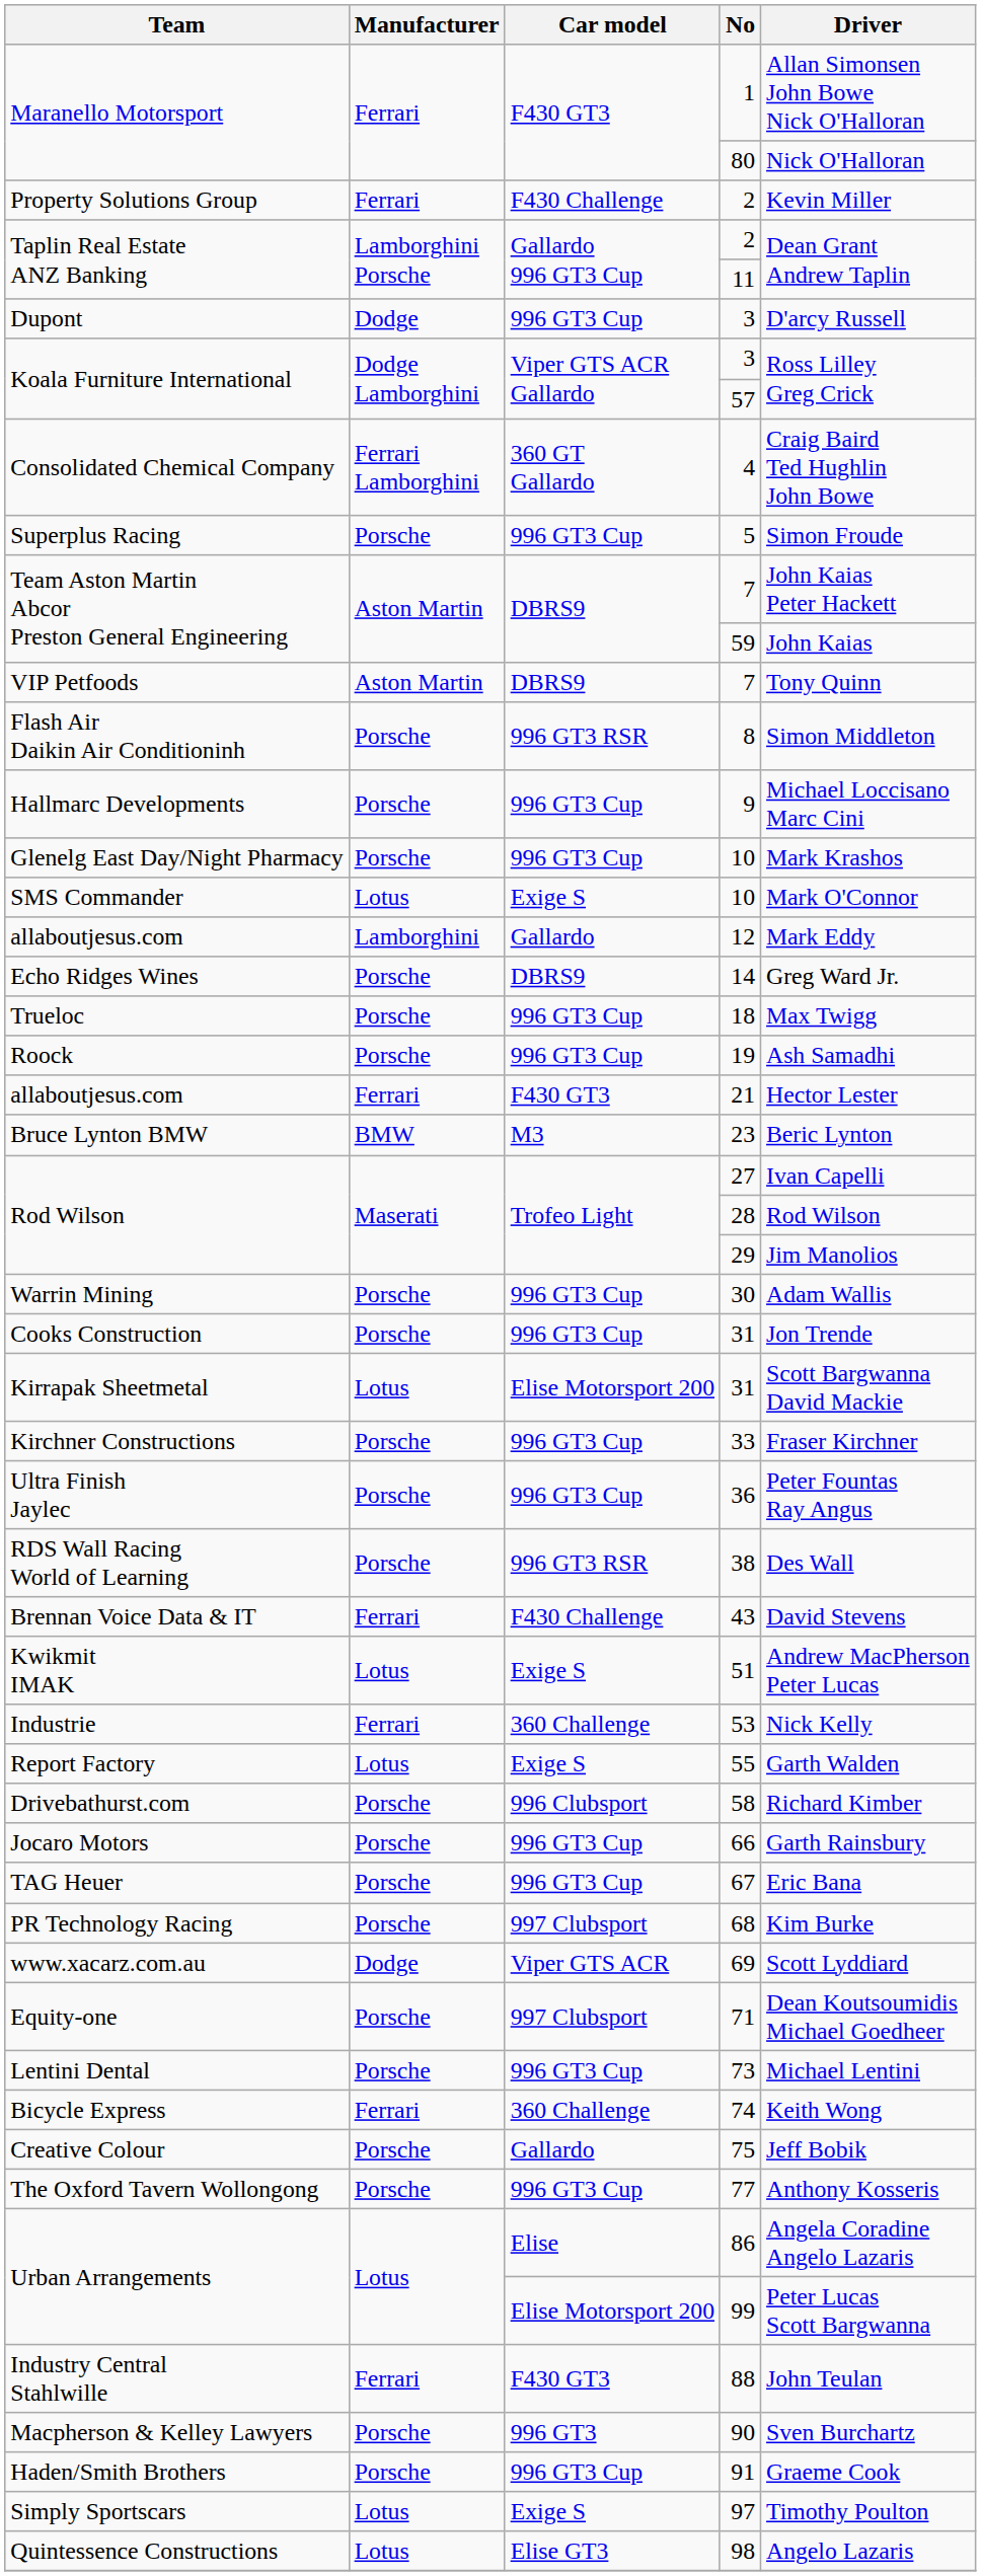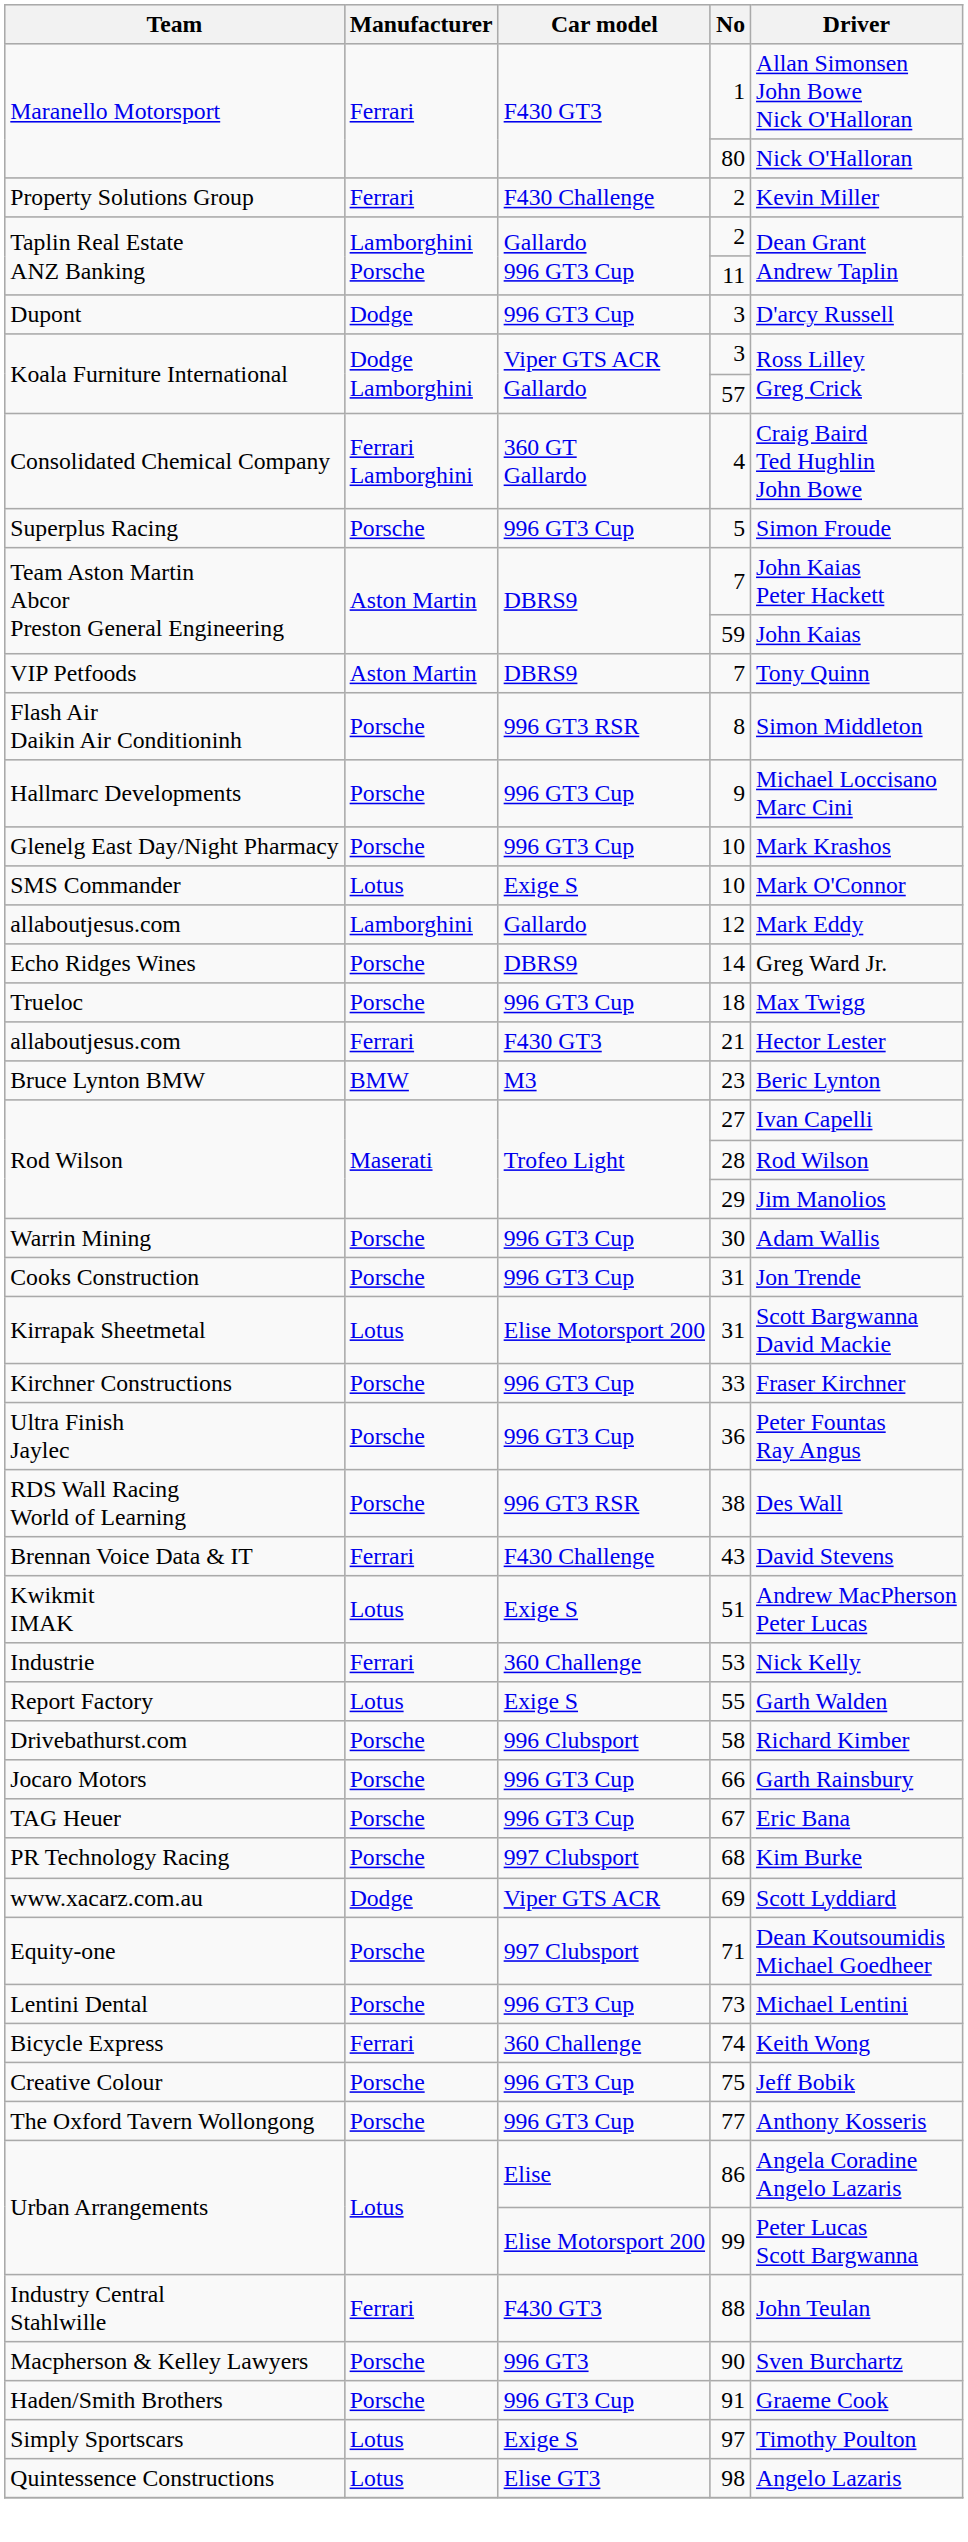 <table class="wikitable" style="font-size: 95%;">
 <tr>
 <th>Team</th>
 <th>Manufacturer</th>
 <th>Car model</th>
 <th>No</th>
 <th>Driver</th>
 </tr>
 <tr>
 <td rowspan=2><a href='#'>Maranello Motorsport</a></td>
 <td rowspan=2><a href='#'>Ferrari</a></td>
 <td rowspan=2><a href='#'>F430 GT3</a></td>
 <td align="right">1</td>
 <td> <a href='#'>Allan Simonsen</a><br> <a href='#'>John Bowe</a> <br> <a href='#'>Nick O'Halloran</a></td>
 </tr>
 <tr>
 <td align="right">80</td>
 <td> <a href='#'>Nick O'Halloran</a></td>
 </tr>
 <tr>
 <td>Property Solutions Group</td>
 <td><a href='#'>Ferrari</a></td>
 <td><a href='#'>F430 Challenge</a></td>
 <td align="right">2</td>
 <td> <a href='#'>Kevin Miller</a></td>
 </tr>
 <tr>
 <td rowspan=2>Taplin Real Estate<br>ANZ Banking</td>
 <td rowspan=2><a href='#'>Lamborghini</a><br> <a href='#'>Porsche</a></td>
 <td rowspan=2><a href='#'>Gallardo</a><br> <a href='#'>996 GT3 Cup</a></td>
 <td align="right">2</td>
 <td rowspan=2> <a href='#'>Dean Grant</a><br>  <a href='#'>Andrew Taplin</a></td>
 </tr>
 <tr>
 <td align="right">11</td>
 </tr>
 <tr>
 <td>Dupont</td>
 <td><a href='#'>Dodge</a></td>
 <td><a href='#'>996 GT3 Cup</a></td>
 <td align="right">3</td>
 <td> <a href='#'>D'arcy Russell</a></td>
 </tr>
 <tr>
 <td rowspan=2>Koala Furniture International</td>
 <td rowspan=2><a href='#'>Dodge</a><br><a href='#'>Lamborghini</a></td>
 <td rowspan=2><a href='#'>Viper GTS ACR</a><br><a href='#'>Gallardo</a></td>
 <td align="right">3</td>
 <td rowspan=2> <a href='#'>Ross Lilley</a><br> <a href='#'>Greg Crick</a></td>
 </tr>
 <tr>
 <td align="right">57</td>
 </tr>
 <tr>
 <td>Consolidated Chemical Company</td>
 <td><a href='#'>Ferrari</a><br><a href='#'>Lamborghini</a></td>
 <td><a href='#'>360 GT</a><br><a href='#'>Gallardo</a></td>
 <td align="right">4</td>
 <td> <a href='#'>Craig Baird</a><br>  <a href='#'>Ted Hughlin</a><br>  <a href='#'>John Bowe</a></td>
 </tr>
 <tr>
 <td>Superplus Racing</td>
 <td><a href='#'>Porsche</a></td>
 <td><a href='#'>996 GT3 Cup</a></td>
 <td align="right">5</td>
 <td> <a href='#'>Simon Froude</a></td>
 </tr>
 <tr>
 <td rowspan=2>Team Aston Martin<br> Abcor<br> Preston General Engineering</td>
 <td rowspan=2><a href='#'>Aston Martin</a></td>
 <td rowspan=2><a href='#'>DBRS9</a></td>
 <td align="right">7</td>
 <td> <a href='#'>John Kaias</a><br>  <a href='#'>Peter Hackett</a></td>
 </tr>
 <tr>
 <td align="right">59</td>
 <td> <a href='#'>John Kaias</a></td>
 </tr>
 <tr>
 <td>VIP Petfoods</td>
 <td><a href='#'>Aston Martin</a></td>
 <td><a href='#'>DBRS9</a></td>
 <td align="right">7</td>
 <td> <a href='#'>Tony Quinn</a></td>
 </tr>
 <tr>
 <td>Flash Air<br> Daikin Air Conditioninh</td>
 <td><a href='#'>Porsche</a></td>
 <td><a href='#'>996 GT3 RSR</a></td>
 <td align="right">8</td>
 <td> <a href='#'>Simon Middleton</a></td>
 </tr>
 <tr>
 <td>Hallmarc Developments</td>
 <td><a href='#'>Porsche</a></td>
 <td><a href='#'>996 GT3 Cup</a></td>
 <td align="right">9</td>
 <td> <a href='#'>Michael Loccisano</a><br>  <a href='#'>Marc Cini</a></td>
 </tr>
 <tr>
 <td>Glenelg East Day/Night Pharmacy</td>
 <td><a href='#'>Porsche</a></td>
 <td><a href='#'>996 GT3 Cup</a></td>
 <td align="right">10</td>
 <td> <a href='#'>Mark Krashos</a></td>
 </tr>
 <tr>
 <td>SMS Commander</td>
 <td><a href='#'>Lotus</a></td>
 <td><a href='#'>Exige S</a></td>
 <td align="right">10</td>
 <td> <a href='#'>Mark O'Connor</a></td>
 </tr>
 <tr>
 <td>allaboutjesus.com</td>
 <td><a href='#'>Lamborghini</a></td>
 <td><a href='#'>Gallardo</a></td>
 <td align="right">12</td>
 <td> <a href='#'>Mark Eddy</a></td>
 </tr>
 <tr>
 <td>Echo Ridges Wines</td>
 <td><a href='#'>Porsche</a></td>
 <td><a href='#'>DBRS9</a></td>
 <td align="right">14</td>
 <td> Greg Ward Jr.</td>
 </tr>
 <tr>
 <td>Trueloc</td>
 <td><a href='#'>Porsche</a></td>
 <td><a href='#'>996 GT3 Cup</a></td>
 <td align="right">18</td>
 <td> <a href='#'>Max Twigg</a></td>
-</tr>
-<tr>
-<td>Roock</td>
-<td><a href='#'>Porsche</a></td>
-<td><a href='#'>996 GT3 Cup</a></td>
-<td align="right">19</td>
-<td> <a href='#'>Ash Samadhi</a></td>
 </tr>
 <tr>
 <td>allaboutjesus.com</td>
 <td><a href='#'>Ferrari</a></td>
 <td><a href='#'>F430 GT3</a></td>
 <td align="right">21</td>
 <td> <a href='#'>Hector Lester</a></td>
 </tr>
 <tr>
 <td>Bruce Lynton BMW</td>
 <td><a href='#'>BMW</a></td>
 <td><a href='#'>M3</a></td>
 <td align="right">23</td>
 <td> <a href='#'>Beric Lynton</a></td>
 </tr>
 <tr>
 <td rowspan=3>Rod Wilson</td>
 <td rowspan=3><a href='#'>Maserati</a></td>
 <td rowspan=3><a href='#'>Trofeo Light</a></td>
 <td align="right">27</td>
 <td> <a href='#'>Ivan Capelli</a></td>
 </tr>
 <tr>
 <td align="right">28</td>
 <td> <a href='#'>Rod Wilson</a></td>
 </tr>
 <tr>
 <td align="right">29</td>
 <td> <a href='#'>Jim Manolios</a></td>
 </tr>
 <tr>
 <td>Warrin Mining</td>
 <td><a href='#'>Porsche</a></td>
 <td><a href='#'>996 GT3 Cup</a></td>
 <td align="right">30</td>
 <td> <a href='#'>Adam Wallis</a></td>
 </tr>
 <tr>
 <td>Cooks Construction</td>
 <td><a href='#'>Porsche</a></td>
 <td><a href='#'>996 GT3 Cup</a></td>
 <td align="right">31</td>
 <td> <a href='#'>Jon Trende</a></td>
 </tr>
 <tr>
 <td>Kirrapak Sheetmetal</td>
 <td><a href='#'>Lotus</a></td>
 <td><a href='#'>Elise Motorsport 200</a></td>
 <td align="right">31</td>
 <td> <a href='#'>Scott Bargwanna</a><br>  <a href='#'>David Mackie</a></td>
 </tr>
 <tr>
 <td>Kirchner Constructions</td>
 <td><a href='#'>Porsche</a></td>
 <td><a href='#'>996 GT3 Cup</a></td>
 <td align="right">33</td>
 <td> <a href='#'>Fraser Kirchner</a></td>
 </tr>
 <tr>
 <td>Ultra Finish<br> Jaylec</td>
 <td><a href='#'>Porsche</a></td>
 <td><a href='#'>996 GT3 Cup</a></td>
 <td align="right">36</td>
 <td> <a href='#'>Peter Fountas</a><br>  <a href='#'>Ray Angus</a></td>
 </tr>
 <tr>
 <td>RDS Wall Racing<br> World of Learning</td>
 <td><a href='#'>Porsche</a></td>
 <td><a href='#'>996 GT3 RSR</a></td>
 <td align="right">38</td>
 <td> <a href='#'>Des Wall</a></td>
 </tr>
 <tr>
 <td>Brennan Voice Data & IT</td>
 <td><a href='#'>Ferrari</a></td>
 <td><a href='#'>F430 Challenge</a></td>
 <td align="right">43</td>
 <td> <a href='#'>David Stevens</a></td>
 </tr>
 <tr>
 <td>Kwikmit<br> IMAK</td>
 <td><a href='#'>Lotus</a></td>
 <td><a href='#'>Exige S</a></td>
 <td align="right">51</td>
 <td> <a href='#'>Andrew MacPherson</a><br>  <a href='#'>Peter Lucas</a></td>
 </tr>
 <tr>
 <td>Industrie</td>
 <td><a href='#'>Ferrari</a></td>
 <td><a href='#'>360 Challenge</a></td>
 <td align="right">53</td>
 <td> <a href='#'>Nick Kelly</a></td>
 </tr>
 <tr>
 <td>Report Factory</td>
 <td><a href='#'>Lotus</a></td>
 <td><a href='#'>Exige S</a></td>
 <td align="right">55</td>
 <td> <a href='#'>Garth Walden</a></td>
 </tr>
 <tr>
 <td>Drivebathurst.com</td>
 <td><a href='#'>Porsche</a></td>
 <td><a href='#'>996 Clubsport</a></td>
 <td align="right">58</td>
 <td> <a href='#'>Richard Kimber</a></td>
 </tr>
 <tr>
 <td>Jocaro Motors</td>
 <td><a href='#'>Porsche</a></td>
 <td><a href='#'>996 GT3 Cup</a></td>
 <td align="right">66</td>
 <td> <a href='#'>Garth Rainsbury</a></td>
 </tr>
 <tr>
 <td>TAG Heuer</td>
 <td><a href='#'>Porsche</a></td>
 <td><a href='#'>996 GT3 Cup</a></td>
 <td align="right">67</td>
 <td> <a href='#'>Eric Bana</a></td>
 </tr>
 <tr>
 <td>PR Technology Racing</td>
 <td><a href='#'>Porsche</a></td>
 <td><a href='#'>997 Clubsport</a></td>
 <td align="right">68</td>
 <td> <a href='#'>Kim Burke</a></td>
 </tr>
 <tr>
 <td>www.xacarz.com.au</td>
 <td><a href='#'>Dodge</a></td>
 <td><a href='#'>Viper GTS ACR</a></td>
 <td align="right">69</td>
 <td> <a href='#'>Scott Lyddiard</a></td>
 </tr>
 <tr>
 <td>Equity-one</td>
 <td><a href='#'>Porsche</a></td>
 <td><a href='#'>997 Clubsport</a></td>
 <td align="right">71</td>
 <td> <a href='#'>Dean Koutsoumidis</a><br>  <a href='#'>Michael Goedheer</a></td>
 </tr>
 <tr>
 <td>Lentini Dental</td>
 <td><a href='#'>Porsche</a></td>
 <td><a href='#'>996 GT3 Cup</a></td>
 <td align="right">73</td>
 <td> <a href='#'>Michael Lentini</a></td>
 </tr>
 <tr>
 <td>Bicycle Express</td>
 <td><a href='#'>Ferrari</a></td>
 <td><a href='#'>360 Challenge</a></td>
 <td align="right">74</td>
 <td> <a href='#'>Keith Wong</a></td>
 </tr>
 <tr>
 <td>Creative Colour</td>
 <td><a href='#'>Porsche</a></td>
-<td><a href='#'>Gallardo</a></td>
+<td><a href='#'>996 GT3 Cup</a></td>
 <td align="right">75</td>
 <td> <a href='#'>Jeff Bobik</a></td>
 </tr>
 <tr>
 <td>The Oxford Tavern Wollongong</td>
 <td><a href='#'>Porsche</a></td>
 <td><a href='#'>996 GT3 Cup</a></td>
 <td align="right">77</td>
 <td> <a href='#'>Anthony Kosseris</a></td>
 </tr>
 <tr>
 <td rowspan=2>Urban Arrangements</td>
 <td rowspan=2><a href='#'>Lotus</a></td>
 <td><a href='#'>Elise</a></td>
 <td align="right">86</td>
 <td> <a href='#'>Angela Coradine</a><br>  <a href='#'>Angelo Lazaris</a></td>
 </tr>
 <tr>
 <td><a href='#'>Elise Motorsport 200</a></td>
 <td align="right">99</td>
 <td> <a href='#'>Peter Lucas</a><br>  <a href='#'>Scott Bargwanna</a></td>
 </tr>
 <tr>
 <td>Industry Central<br>Stahlwille</td>
 <td><a href='#'>Ferrari</a></td>
 <td><a href='#'>F430 GT3</a></td>
 <td align="right">88</td>
 <td> <a href='#'>John Teulan</a></td>
 </tr>
 <tr>
 <td>Macpherson & Kelley Lawyers</td>
 <td><a href='#'>Porsche</a></td>
 <td><a href='#'>996 GT3</a></td>
 <td align="right">90</td>
 <td> <a href='#'>Sven Burchartz</a></td>
 </tr>
 <tr>
 <td>Haden/Smith Brothers</td>
 <td><a href='#'>Porsche</a></td>
 <td><a href='#'>996 GT3 Cup</a></td>
 <td align="right">91</td>
 <td> <a href='#'>Graeme Cook</a></td>
 </tr>
 <tr>
 <td>Simply Sportscars</td>
 <td><a href='#'>Lotus</a></td>
 <td><a href='#'>Exige S</a></td>
 <td align="right">97</td>
 <td> <a href='#'>Timothy Poulton</a></td>
 </tr>
 <tr>
 <td>Quintessence Constructions</td>
 <td><a href='#'>Lotus</a></td>
 <td><a href='#'>Elise GT3</a></td>
 <td align="right">98</td>
 <td> <a href='#'>Angelo Lazaris</a></td>
 </tr>
 <tr>
 </tr>
 </table>
